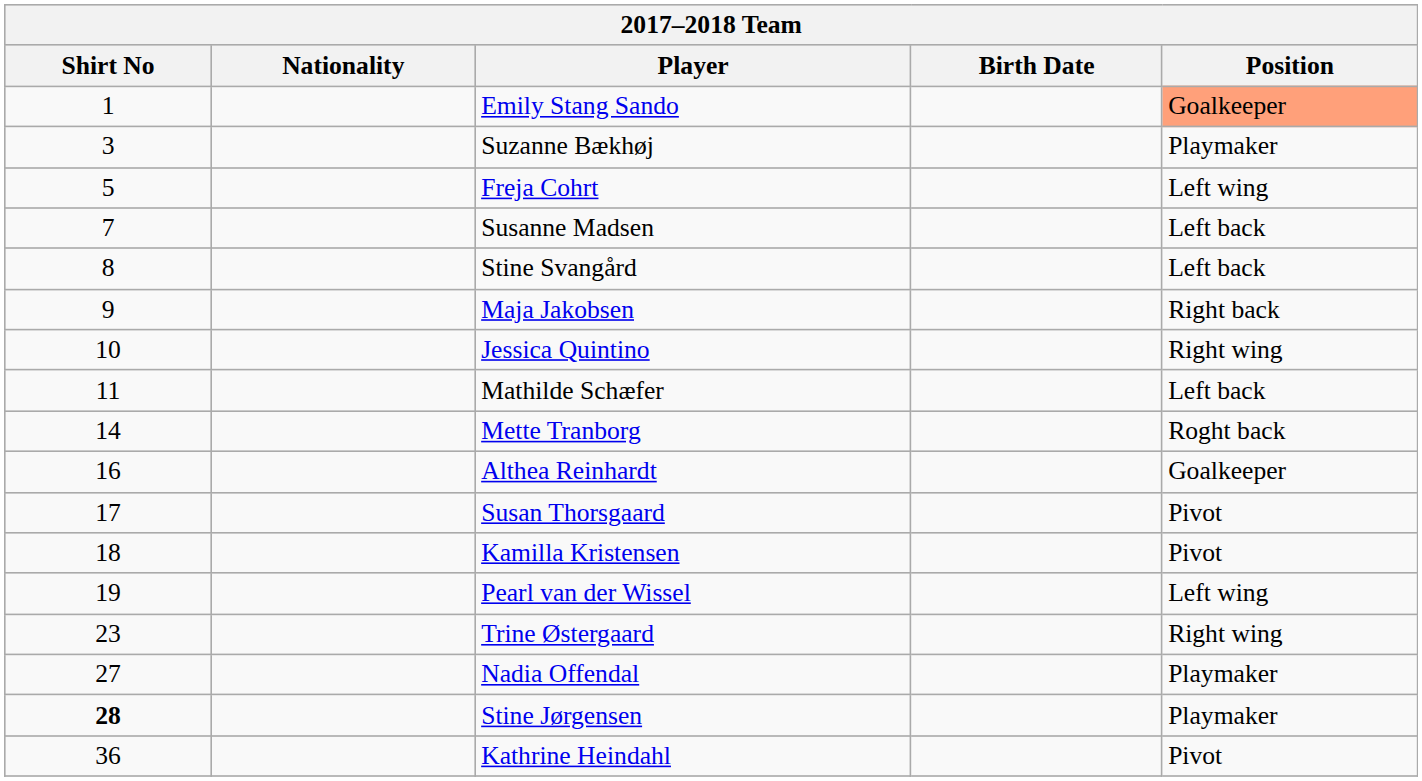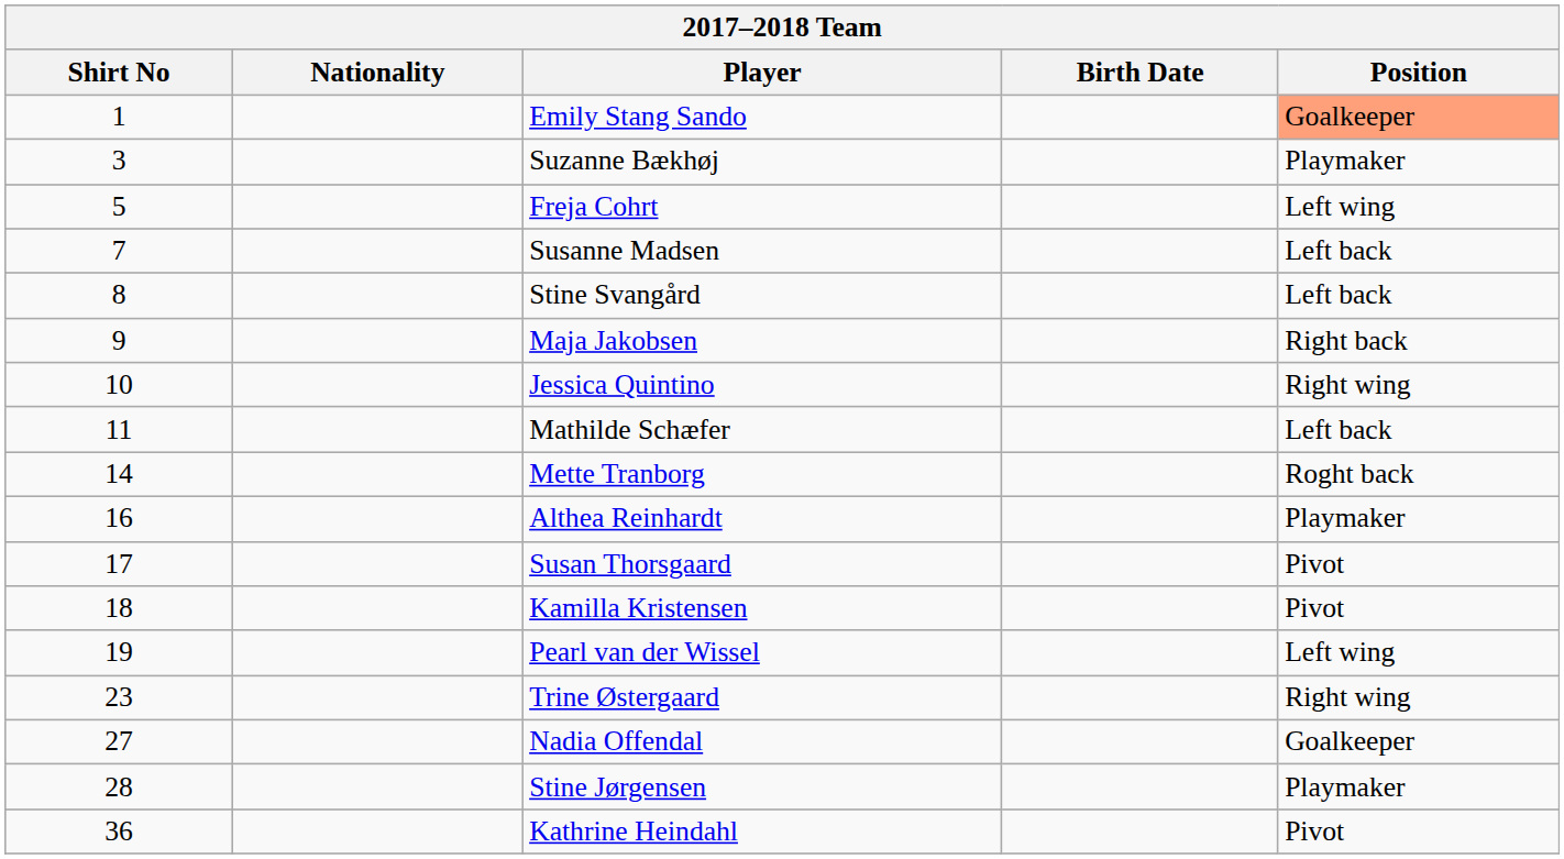 <table class="wikitable collapsible collapsed" style="width:100%">
 <tr>
 <th colspan=5><strong>2017–2018 Team</strong></th>
 </tr>
 <tr>
 <th>Shirt No</th>
 <th>Nationality</th>
 <th>Player</th>
 <th>Birth Date</th>
 <th>Position</th>
 </tr>
 <tr>
 <td align=center>1</td>
 <td></td>
 <td><a href='#'>Emily Stang Sando</a></td>
 <td></td>
 <td style="background: lightsalmon;">Goalkeeper</td>
 </tr>
 <tr>
 <td align=center>3</td>
 <td></td>
 <td>Suzanne Bækhøj</td>
 <td></td>
 <td>Playmaker</td>
 </tr>
 <tr>
 <td align=center>5</td>
 <td></td>
 <td><a href='#'>Freja Cohrt</a></td>
 <td></td>
 <td>Left wing</td>
 </tr>
 <tr>
 <td align=center>7</td>
 <td></td>
 <td>Susanne Madsen</td>
 <td></td>
 <td>Left back</td>
 </tr>
 <tr>
 <td align=center>8</td>
 <td></td>
 <td>Stine Svangård</td>
 <td></td>
 <td>Left back</td>
 </tr>
 <tr>
 <td align=center>9</td>
 <td></td>
 <td><a href='#'>Maja Jakobsen</a></td>
 <td></td>
 <td>Right back</td>
 </tr>
 <tr>
 <td align=center>10</td>
 <td></td>
 <td><a href='#'>Jessica Quintino</a></td>
 <td></td>
 <td>Right wing</td>
 </tr>
 <tr>
 <td align=center>11</td>
 <td></td>
 <td>Mathilde Schæfer</td>
 <td></td>
 <td>Left back</td>
 </tr>
 <tr>
 <td align=center>14</td>
 <td></td>
 <td><a href='#'>Mette Tranborg</a></td>
 <td></td>
 <td>Roght back</td>
 </tr>
 <tr>
 <td align=center>16</td>
 <td></td>
 <td><a href='#'>Althea Reinhardt</a></td>
 <td></td>
-<td>Goalkeeper</td>
+<td>Playmaker</td>
 </tr>
 <tr>
 <td align=center>17</td>
 <td></td>
 <td><a href='#'>Susan Thorsgaard</a></td>
 <td></td>
 <td>Pivot</td>
 </tr>
 <tr>
 <td align=center>18</td>
 <td></td>
 <td><a href='#'>Kamilla Kristensen</a></td>
 <td></td>
 <td>Pivot</td>
 </tr>
 <tr>
 <td align=center>19</td>
 <td></td>
 <td><a href='#'>Pearl van der Wissel</a></td>
 <td></td>
 <td>Left wing</td>
 </tr>
 <tr>
 <td align=center>23</td>
 <td></td>
 <td><a href='#'>Trine Østergaard</a></td>
 <td></td>
 <td>Right wing</td>
 </tr>
 <tr>
 <td align=center>27</td>
 <td></td>
 <td><a href='#'>Nadia Offendal</a></td>
 <td></td>
-<td>Playmaker</td>
+<td>Goalkeeper</td>
 </tr>
 <tr>
-<td align=center><strong>28</strong></td>
+<td align=center>28</td>
 <td></td>
 <td><a href='#'>Stine Jørgensen</a></td>
 <td></td>
 <td>Playmaker</td>
 </tr>
 <tr>
 <td align=center>36</td>
 <td></td>
 <td><a href='#'>Kathrine Heindahl</a></td>
 <td></td>
 <td>Pivot</td>
 </tr>
 </table>
